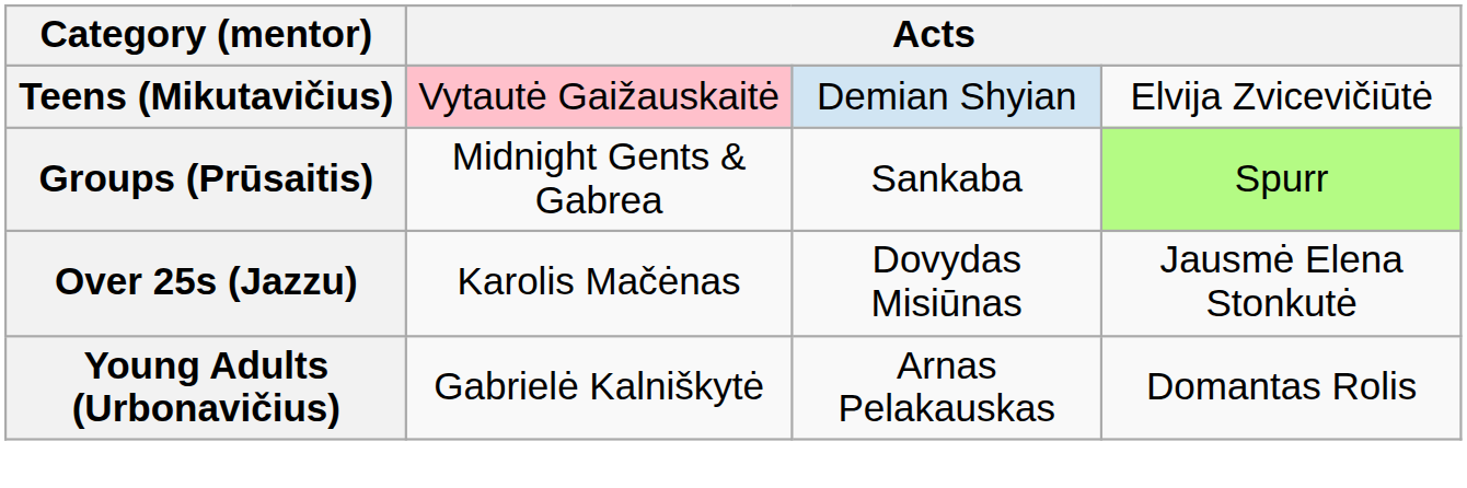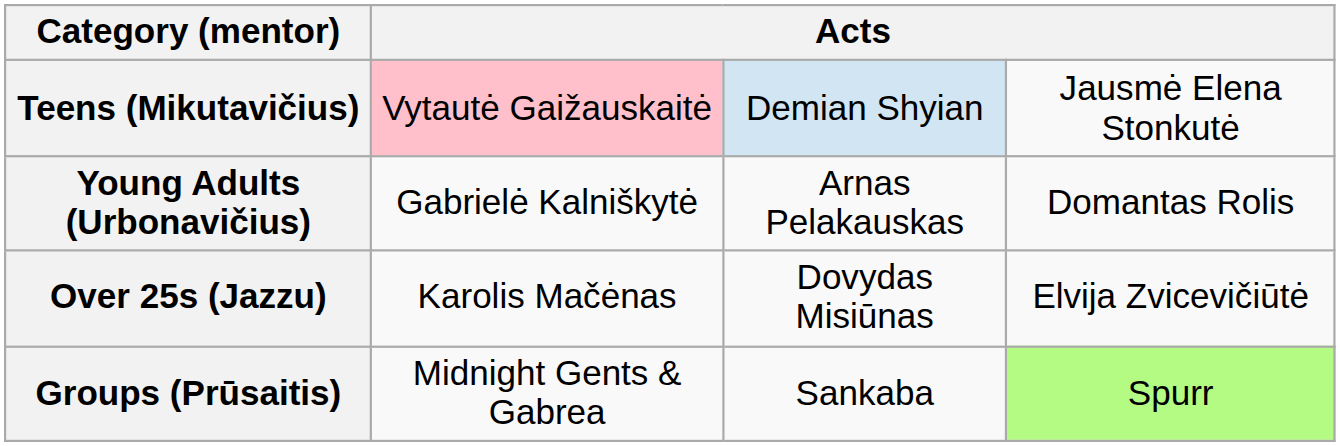 <table class="wikitable" style="text-align:center">
 <tr>
 <th scope="col" style="width:160px;">Category (mentor)</th>
 <th scope="col" colspan="3">Acts</th>
 </tr>
 <tr>
 <th scope="row">Teens (Mikutavičius)</th>
 <td bgcolor="pink">Vytautė Gaižauskaitė</td>
 <td bgcolor="#D1E5F3">Demian Shyian</td>
+<td>Jausmė Elena Stonkutė</td>
+</tr>
+<tr>
+<th scope="row">Young Adults (Urbonavičius)</th>
+<td>Gabrielė Kalniškytė</td>
+<td>Arnas Pelakauskas</td>
+<td>Domantas Rolis</td>
+</tr>
+<tr>
+<th scope="row">Over 25s (Jazzu)</th>
+<td>Karolis Mačėnas</td>
+<td>Dovydas Misiūnas</td>
 <td>Elvija Zvicevičiūtė</td>
 </tr>
 <tr>
 <th scope="row">Groups (Prūsaitis)</th>
 <td>Midnight Gents & Gabrea</td>
 <td>Sankaba</td>
 <td bgcolor="#b4fb84">Spurr</td>
 </tr>
-<tr>
-<th scope="row">Over 25s (Jazzu)</th>
-<td>Karolis Mačėnas</td>
-<td>Dovydas Misiūnas</td>
-<td>Jausmė Elena Stonkutė</td>
-</tr>
-<tr>
-<th scope="row">Young Adults (Urbonavičius)</th>
-<td>Gabrielė Kalniškytė</td>
-<td>Arnas Pelakauskas</td>
-<td>Domantas Rolis</td>
-</tr>
 </table>
